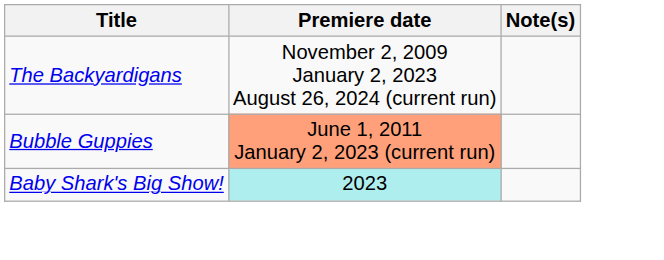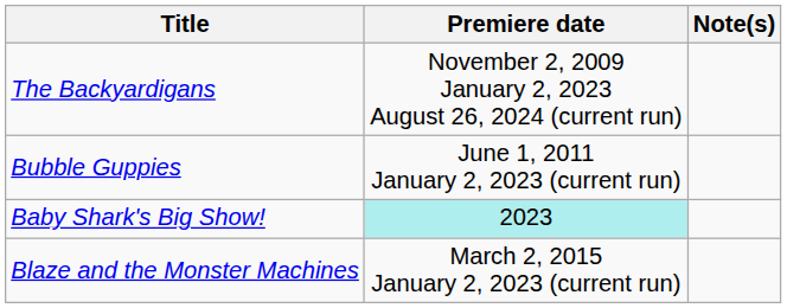 <table class="wikitable sortable" style="text-align:center;">
 <tr>
 <th scope="col">Title</th>
 <th scope="col">Premiere date</th>
 <th scope="col">Note(s)</th>
 </tr>
 <tr>
 <td scope="row" style="text-align:left;"><em><a href='#'>The Backyardigans</a></em></td>
 <td>November 2, 2009<br>January 2, 2023<br>August 26, 2024 (current run)</td>
 <td></td>
 </tr>
 <tr>
 <td scope="row" style="text-align:left;"><em><a href='#'>Bubble Guppies</a></em></td>
-<td style="background: lightsalmon;">June 1, 2011<br>January 2, 2023 (current run)</td>
+<td>June 1, 2011<br>January 2, 2023 (current run)</td>
 <td></td>
 </tr>
 <tr>
 <td scope="row" style="text-align:left;"><em><a href='#'>Baby Shark's Big Show!</a></em></td>
 <td style="background: paleturquoise;">2023</td>
 <td></td>
 </tr>
+<tr>
+<td scope="row" style="text-align:left;"><em><a href='#'>Blaze and the Monster Machines</a></em></td>
+<td>March 2, 2015<br>January 2, 2023 (current run)</td>
+<td></td>
+</tr>
 </table>
